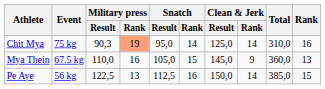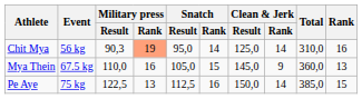 <table class="wikitable" style="font-size:90%">
 <tr>
 <th rowspan="2">Athlete</th>
 <th rowspan="2">Event</th>
 <th colspan="2">Military press</th>
 <th colspan="2">Snatch</th>
 <th colspan="2">Clean & Jerk</th>
 <th rowspan="2">Total</th>
 <th rowspan="2">Rank</th>
 </tr>
 <tr style="font-size:95%">
 <th>Result</th>
 <th>Rank</th>
 <th>Result</th>
 <th>Rank</th>
 <th>Result</th>
 <th>Rank</th>
 </tr>
 <tr align=center>
 <td align=left><a href='#'>Chit Mya</a></td>
-<td style="text-align:left;"><a href='#'>75 kg</a></td>
+<td style="text-align:left;"><a href='#'>56 kg</a></td>
 <td>90,3</td>
 <td style="background: lightsalmon;">19</td>
 <td>95,0</td>
 <td>14</td>
 <td>125,0</td>
 <td>14</td>
 <td>310,0</td>
 <td>16</td>
 </tr>
 <tr align=center>
 <td align=left><a href='#'>Mya Thein</a></td>
 <td style="text-align:left;"><a href='#'>67.5 kg</a></td>
 <td>110,0</td>
 <td>16</td>
 <td>105,0</td>
 <td>15</td>
 <td>145,0</td>
 <td>9</td>
 <td>360,0</td>
 <td>13</td>
 </tr>
 <tr align=center>
 <td align=left><a href='#'>Pe Aye</a></td>
-<td style="text-align:left;"><a href='#'>56 kg</a></td>
+<td style="text-align:left;"><a href='#'>75 kg</a></td>
 <td>122,5</td>
 <td>13</td>
 <td>112,5</td>
 <td>16</td>
 <td>150,0</td>
 <td>14</td>
 <td>385,0</td>
 <td>15</td>
 </tr>
 </table>
